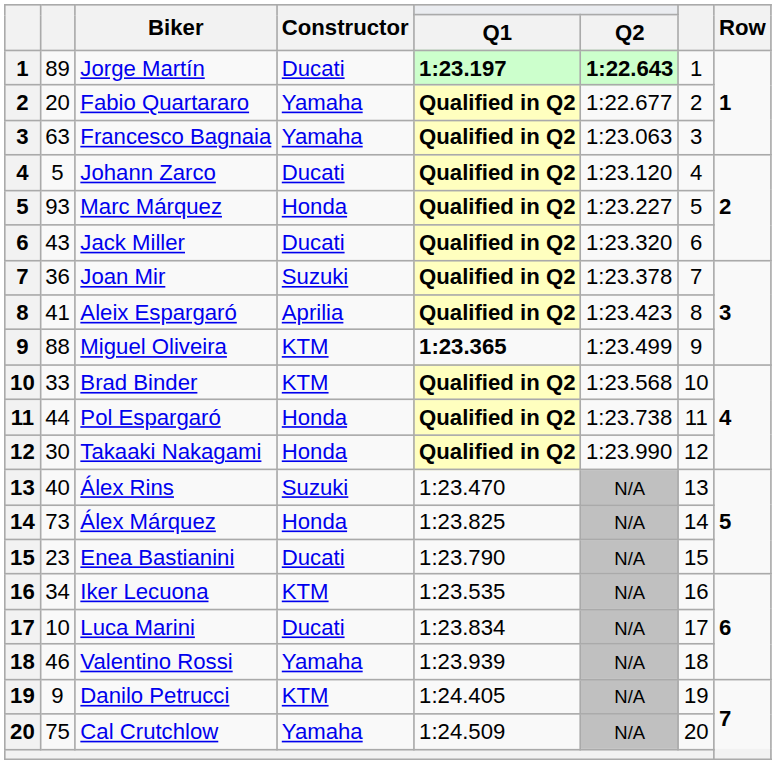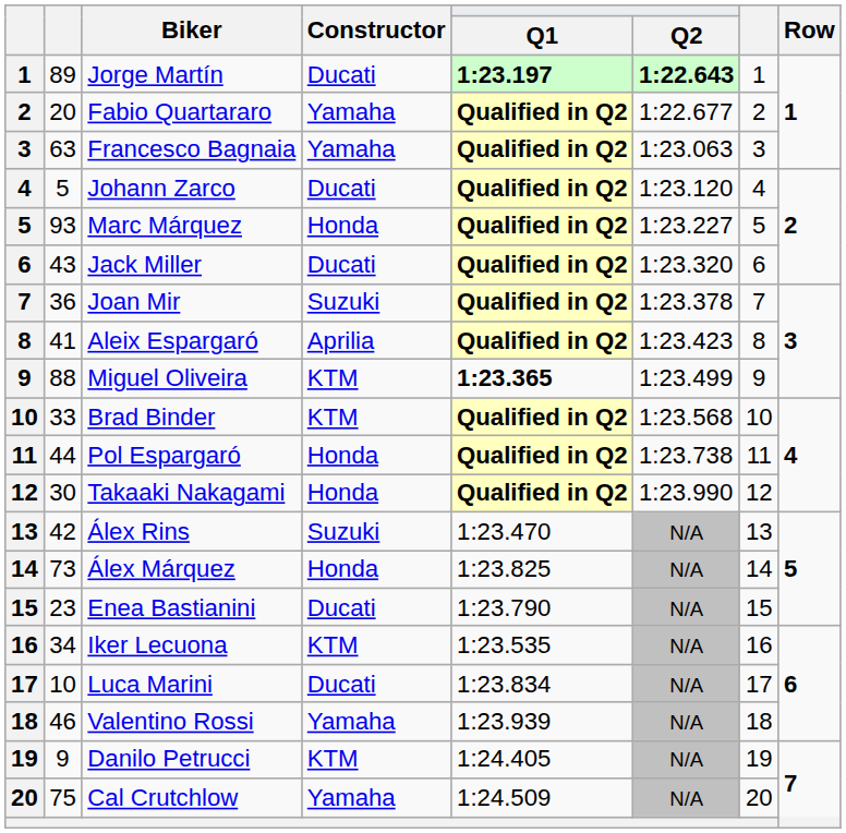 <table class="wikitable sortable" style="font-size: 85%;">
 <tr>
 <th rowspan="2"></th>
 <th rowspan="2"></th>
 <th rowspan="2">Biker</th>
 <th rowspan="2">Constructor</th>
 <th colspan="2" style="background:#eaecf0; text-align:center;"></th>
 <th rowspan="2"></th>
 <th rowspan="2">Row</th>
 </tr>
 <tr>
 <th scope="col">Q1</th>
 <th scope="col">Q2</th>
 </tr>
 <tr>
 <th scope="row">1</th>
 <td align="center">89</td>
 <td> <a href='#'>Jorge Martín</a></td>
 <td><a href='#'>Ducati</a></td>
 <td style="background:#ccffcc;"><strong>1:23.197</strong></td>
 <td style="background:#ccffcc;"><strong>1:22.643</strong></td>
 <td align="center">1</td>
 <td rowspan="3"><strong>1</strong></td>
 </tr>
 <tr>
 <th scope="row">2</th>
 <td align="center">20</td>
 <td> <a href='#'>Fabio Quartararo</a></td>
 <td><a href='#'>Yamaha</a></td>
 <td style="background:#ffffbf;"><strong>Qualified in Q2</strong></td>
 <td>1:22.677</td>
 <td align="center">2</td>
 </tr>
 <tr>
 <th scope="row">3</th>
 <td align="center">63</td>
 <td> <a href='#'>Francesco Bagnaia</a></td>
 <td><a href='#'>Yamaha</a></td>
 <td style="background:#ffffbf;"><strong>Qualified in Q2</strong></td>
 <td>1:23.063</td>
 <td align="center">3</td>
 </tr>
 <tr>
 <th scope="row">4</th>
 <td align="center">5</td>
 <td> <a href='#'>Johann Zarco</a></td>
 <td><a href='#'>Ducati</a></td>
 <td style="background:#ffffbf;"><strong>Qualified in Q2</strong></td>
 <td>1:23.120</td>
 <td align="center">4</td>
 <td rowspan="3"><strong>2</strong></td>
 </tr>
 <tr>
 <th scope="row">5</th>
 <td align="center">93</td>
 <td> <a href='#'>Marc Márquez</a></td>
 <td><a href='#'>Honda</a></td>
 <td style="background:#ffffbf;"><strong>Qualified in Q2</strong></td>
 <td>1:23.227</td>
 <td align="center">5</td>
 </tr>
 <tr>
 <th scope="row">6</th>
 <td align="center">43</td>
 <td> <a href='#'>Jack Miller</a></td>
 <td><a href='#'>Ducati</a></td>
 <td style="background:#ffffbf;"><strong>Qualified in Q2</strong></td>
 <td>1:23.320</td>
 <td align="center">6</td>
 </tr>
 <tr>
 <th scope="row">7</th>
 <td align="center">36</td>
 <td> <a href='#'>Joan Mir</a></td>
 <td><a href='#'>Suzuki</a></td>
 <td style="background:#ffffbf;"><strong>Qualified in Q2</strong></td>
 <td>1:23.378</td>
 <td align="center">7</td>
 <td rowspan="3"><strong>3</strong></td>
 </tr>
 <tr>
 <th scope="row">8</th>
 <td align="center">41</td>
 <td> <a href='#'>Aleix Espargaró</a></td>
 <td><a href='#'>Aprilia</a></td>
 <td style="background:#ffffbf;"><strong>Qualified in Q2</strong></td>
 <td>1:23.423</td>
 <td align="center">8</td>
 </tr>
 <tr>
 <th scope="row">9</th>
 <td align="center">88</td>
 <td> <a href='#'>Miguel Oliveira</a></td>
 <td><a href='#'>KTM</a></td>
 <td><strong>1:23.365</strong></td>
 <td>1:23.499</td>
 <td align="center">9</td>
 </tr>
 <tr>
 <th scope="row">10</th>
 <td align="center">33</td>
 <td> <a href='#'>Brad Binder</a></td>
 <td><a href='#'>KTM</a></td>
 <td style="background:#ffffbf;"><strong>Qualified in Q2</strong></td>
 <td>1:23.568</td>
 <td align="center">10</td>
 <td rowspan="3"><strong>4</strong></td>
 </tr>
 <tr>
 <th scope="row">11</th>
 <td align="center">44</td>
 <td> <a href='#'>Pol Espargaró</a></td>
 <td><a href='#'>Honda</a></td>
 <td style="background:#ffffbf;"><strong>Qualified in Q2</strong></td>
 <td>1:23.738</td>
 <td align="center">11</td>
 </tr>
 <tr>
 <th scope="row">12</th>
 <td align="center">30</td>
 <td> <a href='#'>Takaaki Nakagami</a></td>
 <td><a href='#'>Honda</a></td>
 <td style="background:#ffffbf;"><strong>Qualified in Q2</strong></td>
 <td>1:23.990</td>
 <td align="center">12</td>
 </tr>
 <tr>
 <th scope="row">13</th>
-<td align="center">40</td>
+<td align="center">42</td>
 <td> <a href='#'>Álex Rins</a></td>
 <td><a href='#'>Suzuki</a></td>
 <td>1:23.470</td>
 <td style="background: silver" align="center" data-sort-value="13"><small>N/A</small></td>
 <td align="center">13</td>
 <td rowspan="3"><strong>5</strong></td>
 </tr>
 <tr>
 <th scope="row">14</th>
 <td align="center">73</td>
 <td> <a href='#'>Álex Márquez</a></td>
 <td><a href='#'>Honda</a></td>
 <td>1:23.825</td>
 <td style="background: silver" align="center" data-sort-value="14"><small>N/A</small></td>
 <td align="center">14</td>
 </tr>
 <tr>
 <th scope="row">15</th>
 <td align="center">23</td>
 <td> <a href='#'>Enea Bastianini</a></td>
 <td><a href='#'>Ducati</a></td>
 <td>1:23.790</td>
 <td style="background: silver" align="center" data-sort-value="15"><small>N/A</small></td>
 <td align="center">15</td>
 </tr>
 <tr>
 <th scope="row">16</th>
 <td align="center">34</td>
 <td> <a href='#'>Iker Lecuona</a></td>
 <td><a href='#'>KTM</a></td>
 <td>1:23.535</td>
 <td style="background: silver" align="center" data-sort-value="16"><small>N/A</small></td>
 <td align="center">16</td>
 <td rowspan="3"><strong>6</strong></td>
 </tr>
 <tr>
 <th scope="row">17</th>
 <td align="center">10</td>
 <td> <a href='#'>Luca Marini</a></td>
 <td><a href='#'>Ducati</a></td>
 <td>1:23.834</td>
 <td style="background: silver" align="center" data-sort-value="17"><small>N/A</small></td>
 <td align="center">17</td>
 </tr>
 <tr>
 <th scope="row">18</th>
 <td align="center">46</td>
 <td> <a href='#'>Valentino Rossi</a></td>
 <td><a href='#'>Yamaha</a></td>
 <td>1:23.939</td>
 <td style="background: silver" align="center" data-sort-value="18"><small>N/A</small></td>
 <td align="center">18</td>
 </tr>
 <tr>
 <th scope="row">19</th>
 <td align="center">9</td>
 <td> <a href='#'>Danilo Petrucci</a></td>
 <td><a href='#'>KTM</a></td>
 <td>1:24.405</td>
 <td style="background: silver" align="center" data-sort-value="19"><small>N/A</small></td>
 <td align="center">19</td>
 <td rowspan="3"><strong>7</strong></td>
 </tr>
 <tr>
 <th scope="row">20</th>
 <td align="center">75</td>
 <td> <a href='#'>Cal Crutchlow</a></td>
 <td><a href='#'>Yamaha</a></td>
 <td>1:24.509</td>
 <td style="background: silver" align="center" data-sort-value="20"><small>N/A</small></td>
 <td align="center">20</td>
 </tr>
 <tr>
 <th colspan=9></th>
 </tr>
 <tr>
 </tr>
 </table>
